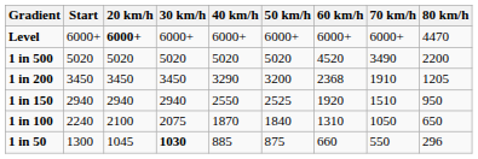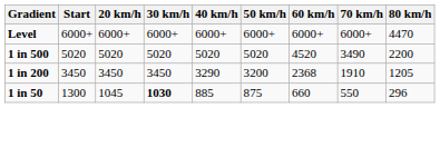 <table class="wikitable">
 <tr>
 <th>Gradient</th>
 <th>Start</th>
 <th>20 km/h</th>
 <th>30 km/h</th>
 <th>40 km/h</th>
 <th>50 km/h</th>
 <th>60 km/h</th>
 <th>70 km/h</th>
 <th>80 km/h</th>
 </tr>
 <tr>
 <td><strong>Level</strong></td>
 <td>6000+</td>
-<td><strong>6000+</strong></td>
+<td>6000+</td>
 <td>6000+</td>
 <td>6000+</td>
 <td>6000+</td>
 <td>6000+</td>
 <td>6000+</td>
 <td>4470</td>
 </tr>
 <tr>
 <td><strong>1 in 500</strong></td>
 <td>5020</td>
 <td>5020</td>
 <td>5020</td>
 <td>5020</td>
 <td>5020</td>
 <td>4520</td>
 <td>3490</td>
 <td>2200</td>
 </tr>
 <tr>
 <td><strong>1 in 200</strong></td>
 <td>3450</td>
 <td>3450</td>
 <td>3450</td>
 <td>3290</td>
 <td>3200</td>
 <td>2368</td>
 <td>1910</td>
 <td>1205</td>
 </tr>
 <tr>
-<td><strong>1 in 150</strong></td>
-<td>2940</td>
-<td>2940</td>
-<td>2940</td>
-<td>2550</td>
-<td>2525</td>
-<td>1920</td>
-<td>1510</td>
-<td>950</td>
-</tr>
-<tr>
-<td><strong>1 in 100</strong></td>
-<td>2240</td>
-<td>2100</td>
-<td>2075</td>
-<td>1870</td>
-<td>1840</td>
-<td>1310</td>
-<td>1050</td>
-<td>650</td>
-</tr>
-<tr>
 <td><strong>1 in 50</strong></td>
 <td>1300</td>
 <td>1045</td>
 <td><strong>1030</strong></td>
 <td>885</td>
 <td>875</td>
 <td>660</td>
 <td>550</td>
 <td>296</td>
 </tr>
 </table>
